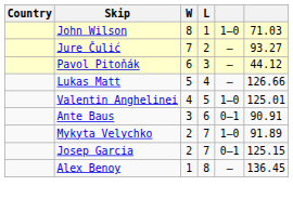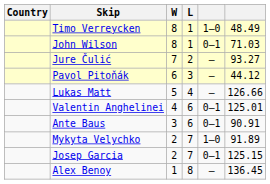 <table class=wikitable style="text-align:center;">
 <tr>
 <th>Country</th>
 <th>Skip</th>
 <th width=15>W</th>
 <th width=15>L</th>
 <th width=30></th>
 <th width=20></th>
 </tr>
 <tr bgcolor=#ffffcc>
 <td style="text-align:left;"></td>
+<td style="text-align:left;"><a href='#'>Timo Verreycken</a></td>
+<td>8</td>
+<td>1</td>
+<td>1–0</td>
+<td>48.49</td>
+</tr>
+<tr bgcolor=#ffffcc>
+<td style="text-align:left;"></td>
 <td style="text-align:left;"><a href='#'>John Wilson</a></td>
 <td>8</td>
 <td>1</td>
-<td>1–0</td>
+<td>0–1</td>
 <td>71.03</td>
 </tr>
 <tr bgcolor=#ffffcc>
 <td style="text-align:left;"></td>
 <td style="text-align:left;"><a href='#'>Jure Čulić</a></td>
 <td>7</td>
 <td>2</td>
 <td>–</td>
 <td>93.27</td>
 </tr>
 <tr bgcolor=#ffffcc>
 <td style="text-align:left;"></td>
 <td style="text-align:left;"><a href='#'>Pavol Pitoňák</a></td>
 <td>6</td>
 <td>3</td>
 <td>–</td>
 <td>44.12</td>
 </tr>
 <tr>
 <td style="text-align:left;"></td>
 <td style="text-align:left;"><a href='#'>Lukas Matt</a></td>
 <td>5</td>
 <td>4</td>
 <td>–</td>
 <td>126.66</td>
 </tr>
 <tr>
 <td style="text-align:left;"></td>
 <td style="text-align:left;"><a href='#'>Valentin Anghelinei</a></td>
 <td>4</td>
-<td>5</td>
-<td>1–0</td>
+<td>6</td>
+<td>0–1</td>
 <td>125.01</td>
 </tr>
 <tr>
 <td style="text-align:left;"></td>
 <td style="text-align:left;"><a href='#'>Ante Baus</a></td>
 <td>3</td>
 <td>6</td>
 <td>0–1</td>
 <td>90.91</td>
 </tr>
 <tr>
 <td style="text-align:left;"></td>
 <td style="text-align:left;"><a href='#'>Mykyta Velychko</a></td>
 <td>2</td>
 <td>7</td>
 <td>1–0</td>
 <td>91.89</td>
 </tr>
 <tr>
 <td style="text-align:left;"></td>
 <td style="text-align:left;"><a href='#'>Josep Garcia</a></td>
 <td>2</td>
 <td>7</td>
 <td>0–1</td>
 <td>125.15</td>
 </tr>
 <tr>
 <td style="text-align:left;"></td>
 <td style="text-align:left;"><a href='#'>Alex Benoy</a></td>
 <td>1</td>
 <td>8</td>
 <td>–</td>
 <td>136.45</td>
 </tr>
 </table>
